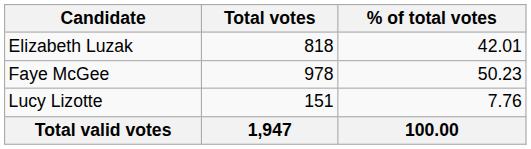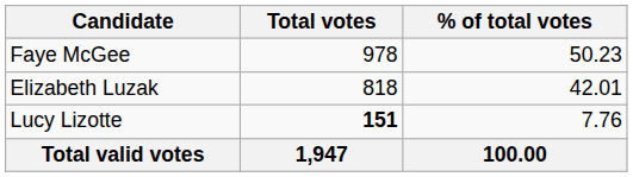 <table style="width:475px;" class="wikitable">
 <tr bgcolor="#EEEEEE">
 <th align="left">Candidate</th>
 <th align="right">Total votes</th>
 <th align="right">% of total votes</th>
 </tr>
 <tr>
+<td align="left">Faye McGee</td>
+<td align="right">978</td>
+<td align="right">50.23</td>
+</tr>
+<tr>
 <td align="left">Elizabeth Luzak</td>
 <td align="right">818</td>
 <td align="right">42.01</td>
 </tr>
 <tr>
-<td align="left">Faye McGee</td>
-<td align="right">978</td>
-<td align="right">50.23</td>
-</tr>
-<tr>
 <td align="left">Lucy Lizotte</td>
-<td align="right">151</td>
+<td align="right"><strong>151</strong></td>
 <td align="right">7.76</td>
 </tr>
 <tr bgcolor="#EEEEEE">
 <th align="left">Total valid votes</th>
 <th align="right"><strong>1,947</strong></th>
 <th align="right"><strong>100.00</strong></th>
 </tr>
 </table>
